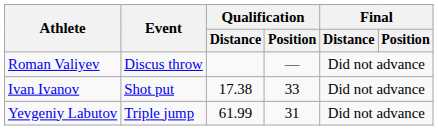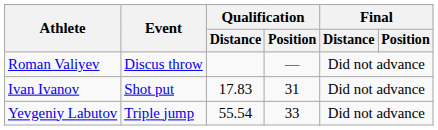 <table class=wikitable style="font-size:90%">
 <tr>
 <th rowspan="2">Athlete</th>
 <th rowspan="2">Event</th>
 <th colspan="2">Qualification</th>
 <th colspan="2">Final</th>
 </tr>
 <tr style="font-size:95%">
 <th>Distance</th>
 <th>Position</th>
 <th>Distance</th>
 <th>Position</th>
 </tr>
 <tr align=center>
 <td align=left><a href='#'>Roman Valiyev</a></td>
 <td align=left><a href='#'>Discus throw</a></td>
 <td></td>
 <td>—</td>
 <td colspan=2>Did not advance</td>
 </tr>
 <tr align=center>
 <td align=left><a href='#'>Ivan Ivanov</a></td>
 <td align=left><a href='#'>Shot put</a></td>
-<td>17.38</td>
-<td>33</td>
+<td>17.83</td>
+<td>31</td>
 <td colspan=2>Did not advance</td>
 </tr>
 <tr align=center>
 <td align=left><a href='#'>Yevgeniy Labutov</a></td>
 <td align=left><a href='#'>Triple jump</a></td>
-<td>61.99</td>
-<td>31</td>
+<td>55.54</td>
+<td>33</td>
 <td colspan=2>Did not advance</td>
 </tr>
 </table>
